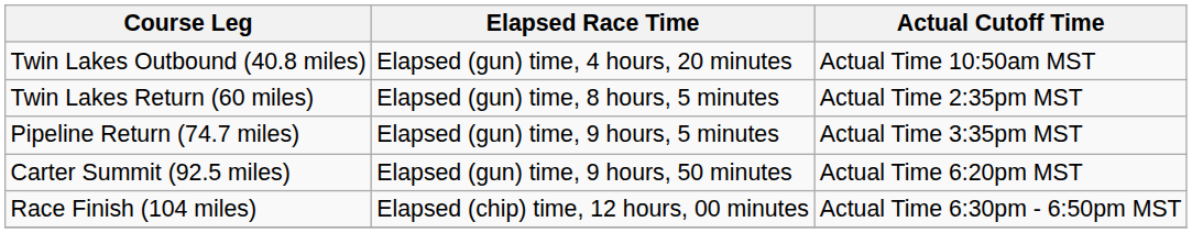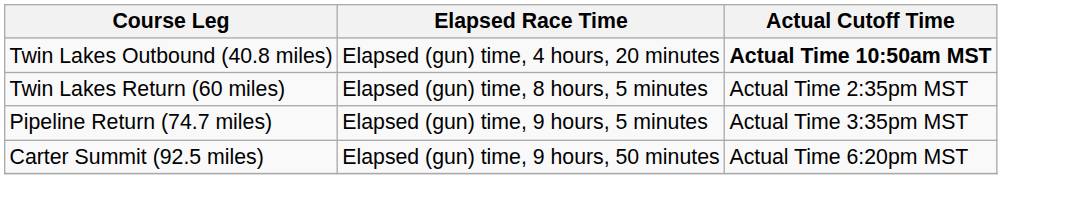 <table class="wikitable sortable" width:33%">
 <tr>
 <th>Course Leg</th>
 <th>Elapsed Race Time</th>
 <th>Actual Cutoff Time</th>
 </tr>
 <tr>
 <td>Twin Lakes Outbound (40.8 miles)</td>
 <td>Elapsed (gun) time, 4 hours, 20 minutes</td>
-<td>Actual Time 10:50am MST</td>
+<td><strong>Actual Time 10:50am MST</strong></td>
 </tr>
 <tr>
 <td>Twin Lakes Return (60 miles)</td>
 <td>Elapsed (gun) time, 8 hours, 5 minutes</td>
 <td>Actual Time 2:35pm MST</td>
 </tr>
 <tr>
 <td>Pipeline Return (74.7 miles)</td>
 <td>Elapsed (gun) time, 9 hours, 5 minutes</td>
 <td>Actual Time 3:35pm MST</td>
 </tr>
 <tr>
 <td>Carter Summit (92.5 miles)</td>
 <td>Elapsed (gun) time, 9 hours, 50 minutes</td>
 <td>Actual Time 6:20pm MST</td>
 </tr>
 <tr>
-<td>Race Finish (104 miles)</td>
-<td>Elapsed (chip) time, 12 hours, 00 minutes</td>
-<td>Actual Time 6:30pm - 6:50pm MST</td>
-</tr>
-<tr>
 </tr>
 </table>
